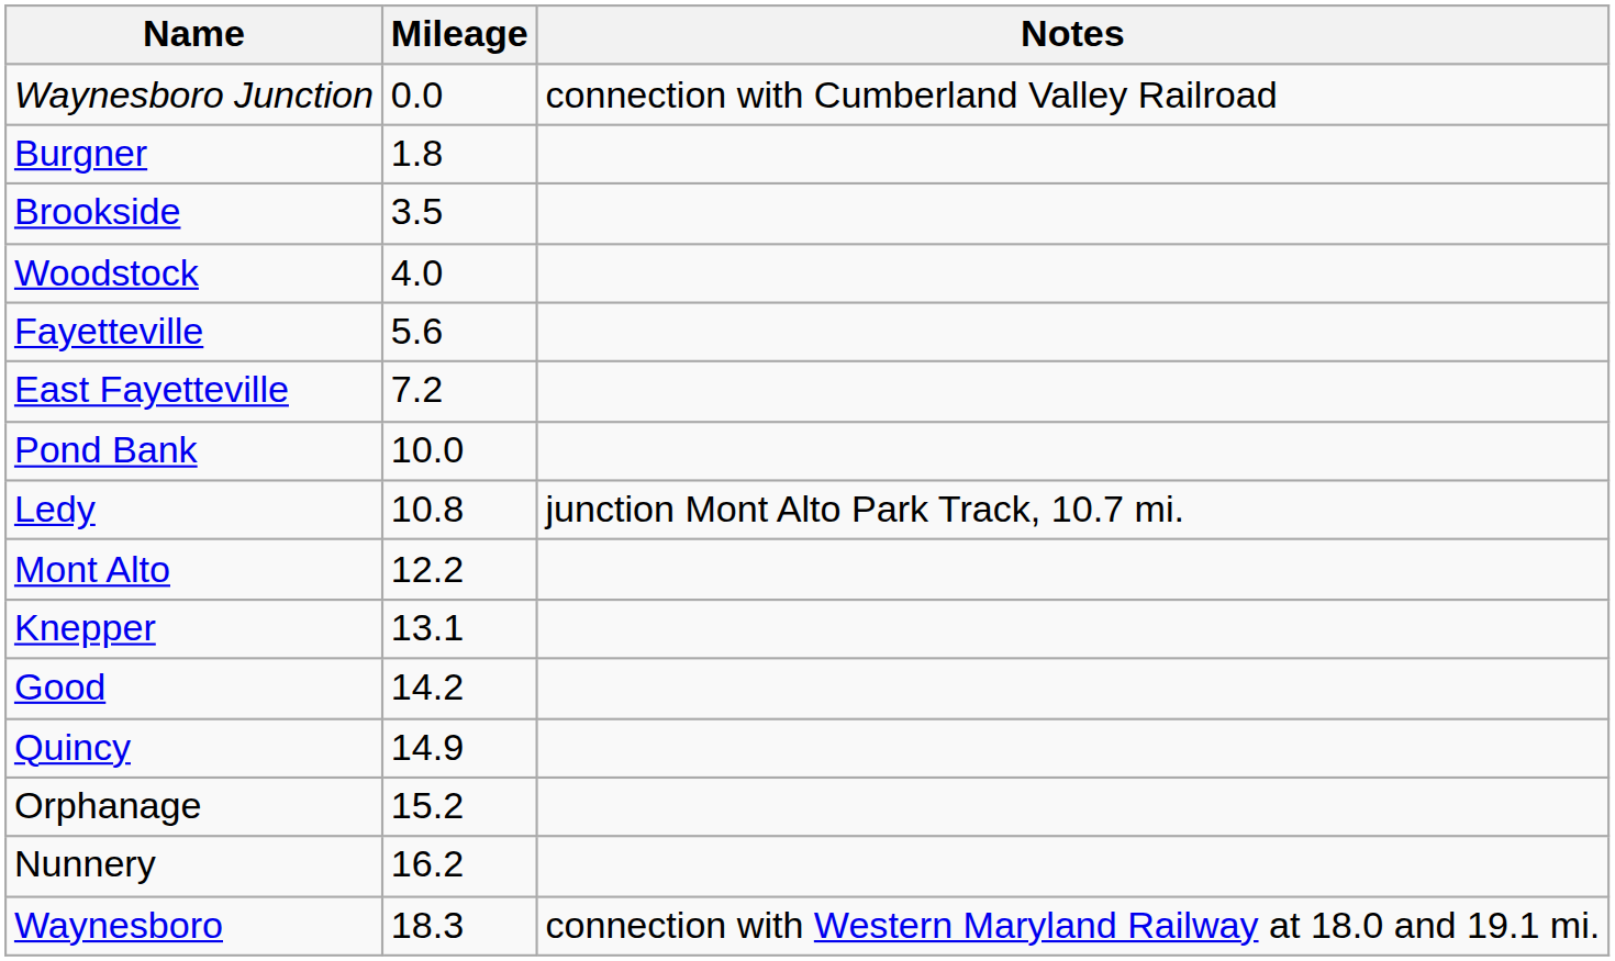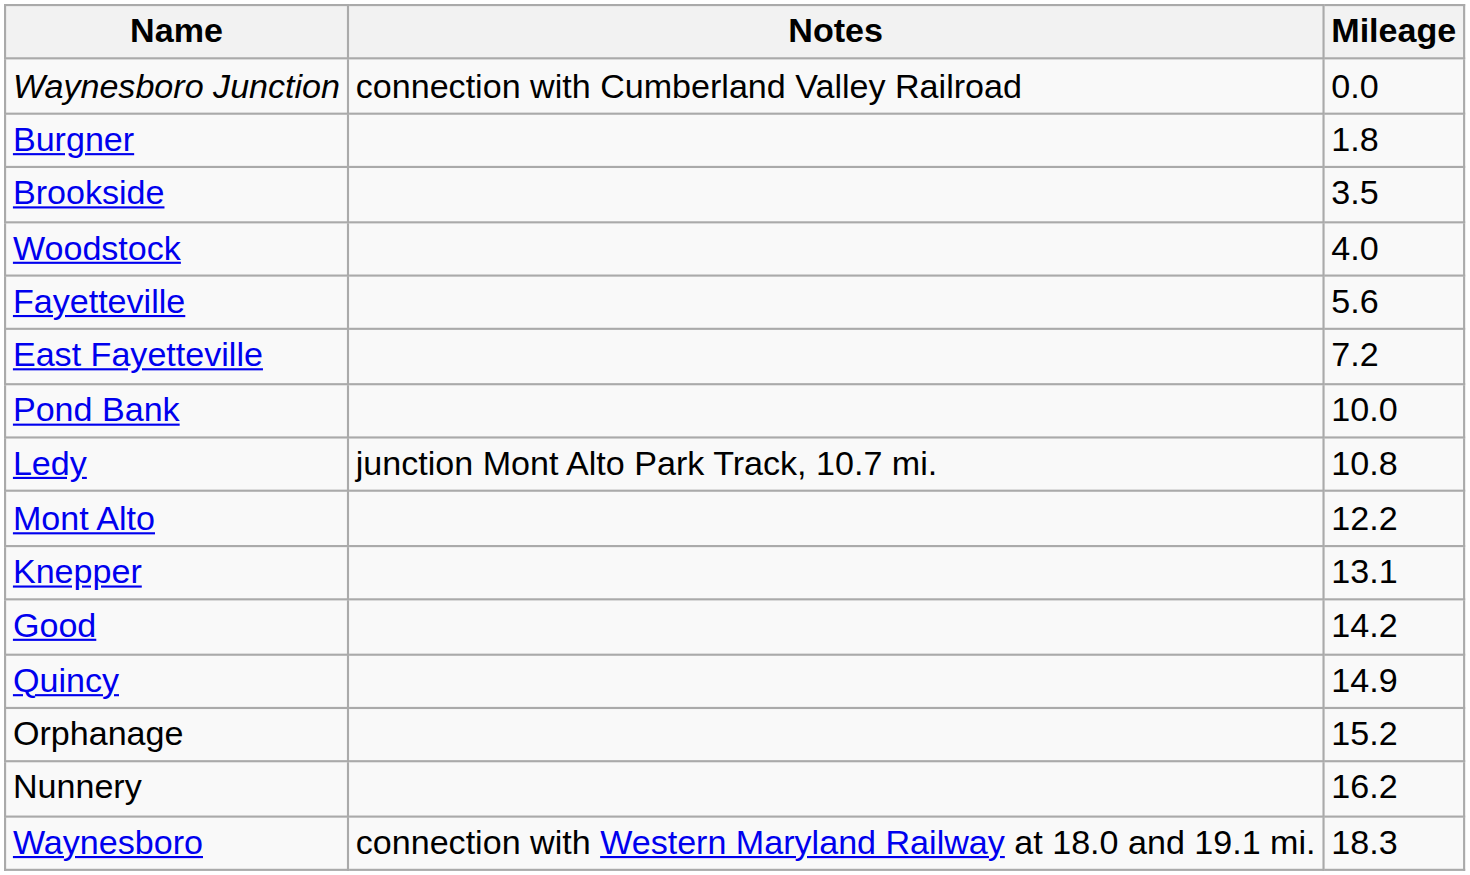 <table class="wikitable">
 <tr>
 <th>Name</th>
+<th>Notes</th>
 <th>Mileage</th>
-<th>Notes</th>
 </tr>
 <tr>
 <td><em>Waynesboro Junction</em></td>
+<td>connection with Cumberland Valley Railroad</td>
 <td>0.0</td>
-<td>connection with Cumberland Valley Railroad</td>
 </tr>
 <tr>
 <td><a href='#'>Burgner</a></td>
+<td></td>
 <td>1.8</td>
-<td></td>
 </tr>
 <tr>
 <td><a href='#'>Brookside</a></td>
+<td></td>
 <td>3.5</td>
-<td></td>
 </tr>
 <tr>
 <td><a href='#'>Woodstock</a></td>
+<td></td>
 <td>4.0</td>
-<td></td>
 </tr>
 <tr>
 <td><a href='#'>Fayetteville</a></td>
+<td></td>
 <td>5.6</td>
-<td></td>
 </tr>
 <tr>
 <td><a href='#'>East Fayetteville</a></td>
+<td></td>
 <td>7.2</td>
-<td></td>
 </tr>
 <tr>
 <td><a href='#'>Pond Bank</a></td>
+<td></td>
 <td>10.0</td>
-<td></td>
 </tr>
 <tr>
 <td><a href='#'>Ledy</a></td>
+<td>junction Mont Alto Park Track, 10.7 mi.</td>
 <td>10.8</td>
-<td>junction Mont Alto Park Track, 10.7 mi.</td>
 </tr>
 <tr>
 <td><a href='#'>Mont Alto</a></td>
+<td></td>
 <td>12.2</td>
-<td></td>
 </tr>
 <tr>
 <td><a href='#'>Knepper</a></td>
+<td></td>
 <td>13.1</td>
-<td></td>
 </tr>
 <tr>
 <td><a href='#'>Good</a></td>
+<td></td>
 <td>14.2</td>
-<td></td>
 </tr>
 <tr>
 <td><a href='#'>Quincy</a></td>
+<td></td>
 <td>14.9</td>
-<td></td>
 </tr>
 <tr>
 <td>Orphanage</td>
+<td></td>
 <td>15.2</td>
-<td></td>
 </tr>
 <tr>
 <td>Nunnery</td>
+<td></td>
 <td>16.2</td>
-<td></td>
 </tr>
 <tr>
 <td><a href='#'>Waynesboro</a></td>
+<td>connection with <a href='#'>Western Maryland Railway</a> at 18.0 and 19.1 mi.</td>
 <td>18.3</td>
-<td>connection with <a href='#'>Western Maryland Railway</a> at 18.0 and 19.1 mi.</td>
 </tr>
 </table>
